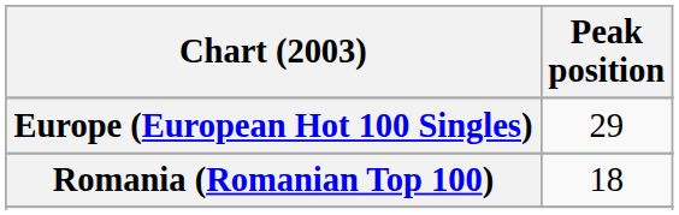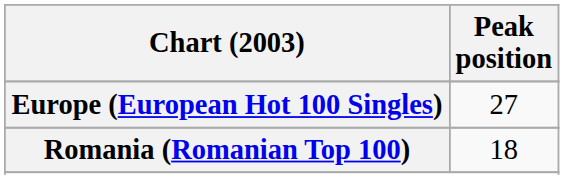 <table class="wikitable sortable plainrowheaders" style="text-align:center">
 <tr>
 <th scope="col">Chart (2003)</th>
 <th scope="col">Peak<br>position</th>
 </tr>
 <tr>
 </tr>
 <tr>
 </tr>
 <tr>
 <th scope="row">Europe (<a href='#'>European Hot 100 Singles</a>)</th>
-<td>29</td>
+<td>27</td>
 </tr>
 <tr>
 </tr>
 <tr>
 </tr>
 <tr>
 </tr>
 <tr>
 </tr>
 <tr>
 <th scope="row">Romania (<a href='#'>Romanian Top 100</a>)</th>
 <td>18</td>
 </tr>
 <tr>
 </tr>
 <tr>
 </tr>
 <tr>
 </tr>
 <tr>
 </tr>
 <tr>
 </tr>
 <tr>
 </tr>
 <tr>
 </tr>
 <tr>
 </tr>
 <tr>
 </tr>
 <tr>
 </tr>
 </table>
